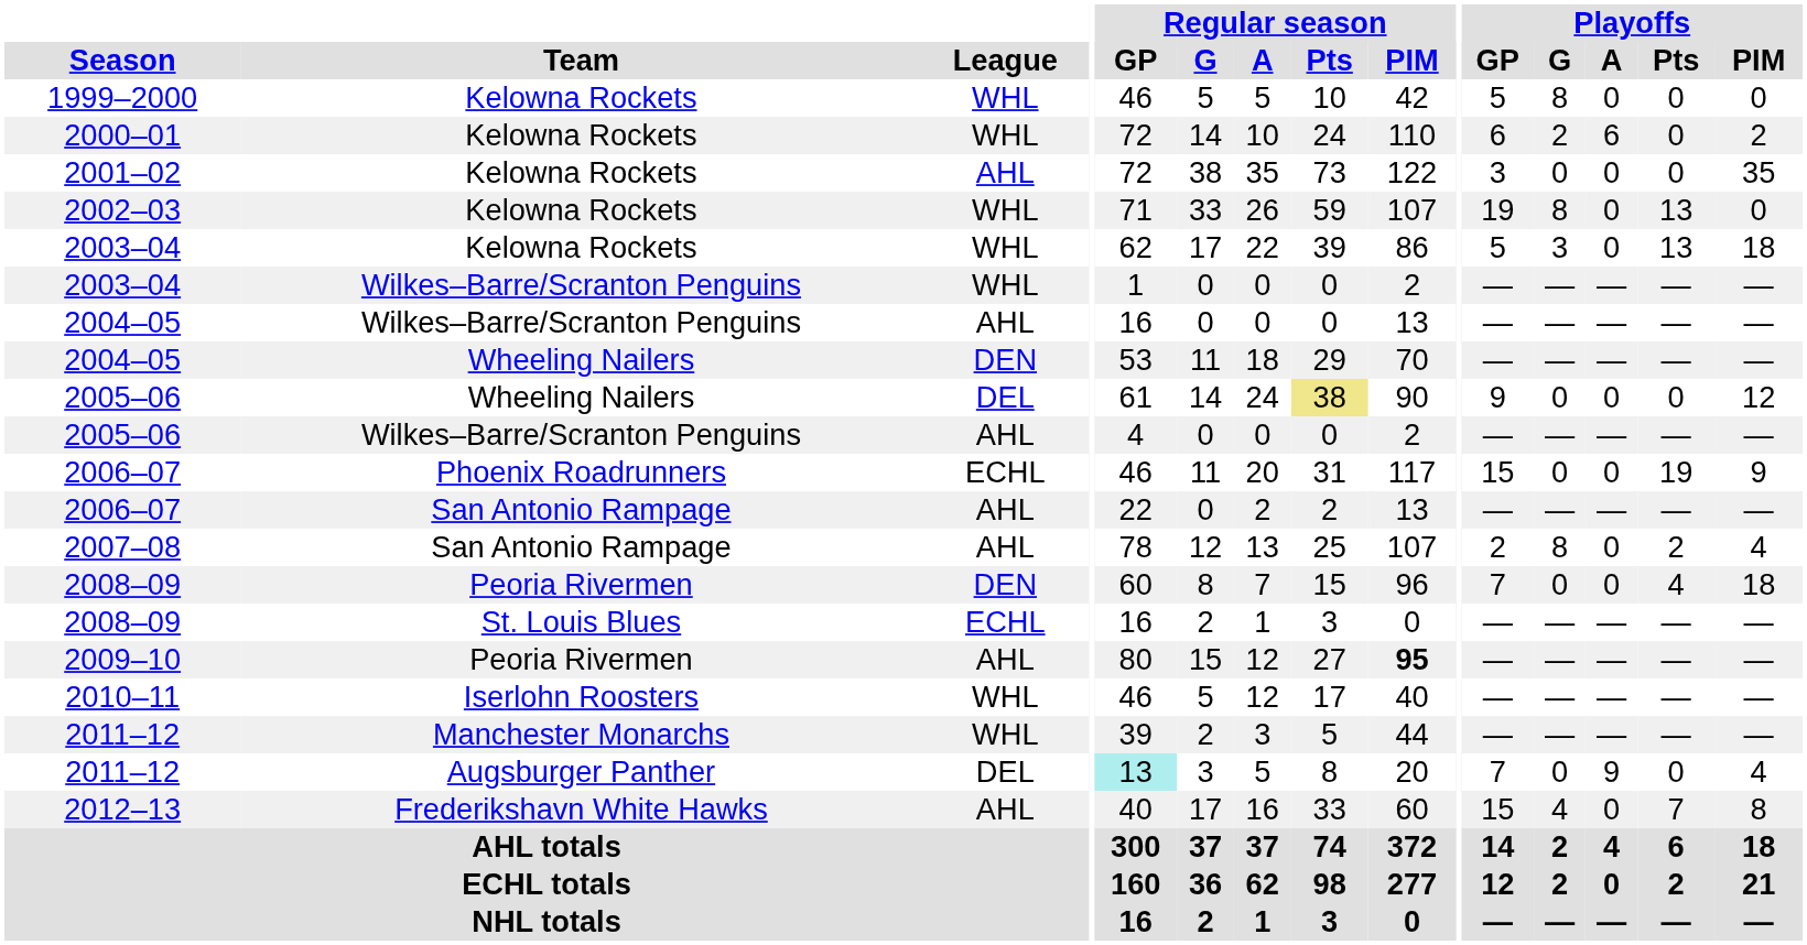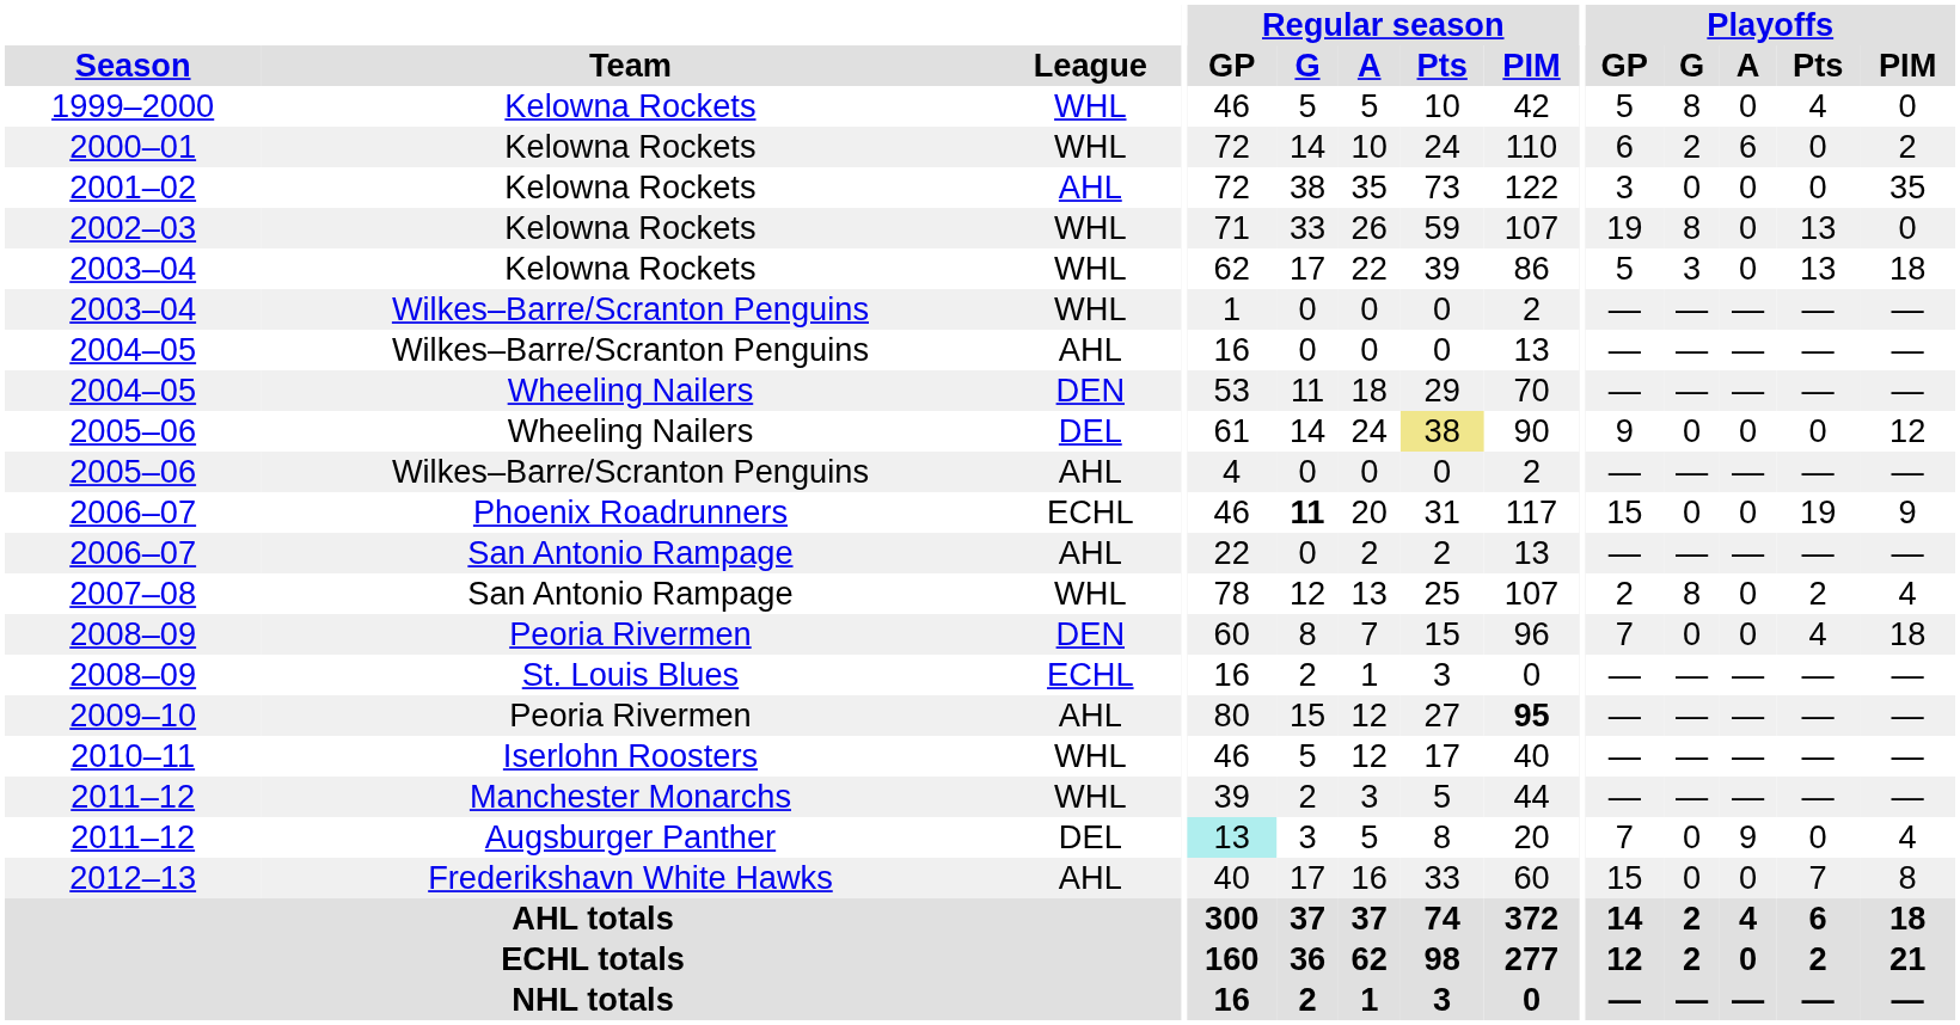 <table border="0" cellpadding="1" cellspacing="0" style="text-align:center; width:60em">
 <tr bgcolor="#e0e0e0">
 <th colspan="3" bgcolor="#ffffff"></th>
 <th rowspan="99" bgcolor="#ffffff"></th>
 <th colspan="5"><a href='#'>Regular season</a></th>
 <th rowspan="99" bgcolor="#ffffff"></th>
 <th colspan="5"><a href='#'>Playoffs</a></th>
 </tr>
 <tr bgcolor="#e0e0e0">
 <th><a href='#'>Season</a></th>
 <th>Team</th>
 <th>League</th>
 <th>GP</th>
 <th><a href='#'>G</a></th>
 <th><a href='#'>A</a></th>
 <th><a href='#'>Pts</a></th>
 <th><a href='#'>PIM</a></th>
 <th>GP</th>
 <th>G</th>
 <th>A</th>
 <th>Pts</th>
 <th>PIM</th>
 </tr>
 <tr>
 <td><a href='#'>1999–2000</a></td>
 <td><a href='#'>Kelowna Rockets</a></td>
 <td><a href='#'>WHL</a></td>
 <td>46</td>
 <td>5</td>
 <td>5</td>
 <td>10</td>
 <td>42</td>
 <td>5</td>
 <td>8</td>
 <td>0</td>
-<td>0</td>
+<td>4</td>
 <td>0</td>
 </tr>
 <tr bgcolor="#f0f0f0">
 <td><a href='#'>2000–01</a></td>
 <td>Kelowna Rockets</td>
 <td>WHL</td>
 <td>72</td>
 <td>14</td>
 <td>10</td>
 <td>24</td>
 <td>110</td>
 <td>6</td>
 <td>2</td>
 <td>6</td>
 <td>0</td>
 <td>2</td>
 </tr>
 <tr>
 <td><a href='#'>2001–02</a></td>
 <td>Kelowna Rockets</td>
 <td><a href='#'>AHL</a></td>
 <td>72</td>
 <td>38</td>
 <td>35</td>
 <td>73</td>
 <td>122</td>
 <td>3</td>
 <td>0</td>
 <td>0</td>
 <td>0</td>
 <td>35</td>
 </tr>
 <tr bgcolor="#f0f0f0">
 <td><a href='#'>2002–03</a></td>
 <td>Kelowna Rockets</td>
 <td>WHL</td>
 <td>71</td>
 <td>33</td>
 <td>26</td>
 <td>59</td>
 <td>107</td>
 <td>19</td>
 <td>8</td>
 <td>0</td>
 <td>13</td>
 <td>0</td>
 </tr>
 <tr>
 <td><a href='#'>2003–04</a></td>
 <td>Kelowna Rockets</td>
 <td>WHL</td>
 <td>62</td>
 <td>17</td>
 <td>22</td>
 <td>39</td>
 <td>86</td>
 <td>5</td>
 <td>3</td>
 <td>0</td>
 <td>13</td>
 <td>18</td>
 </tr>
 <tr bgcolor="#f0f0f0">
 <td><a href='#'>2003–04</a></td>
 <td><a href='#'>Wilkes–Barre/Scranton Penguins</a></td>
 <td>WHL</td>
 <td>1</td>
 <td>0</td>
 <td>0</td>
 <td>0</td>
 <td>2</td>
 <td>—</td>
 <td>—</td>
 <td>—</td>
 <td>—</td>
 <td>—</td>
 </tr>
 <tr>
 <td><a href='#'>2004–05</a></td>
 <td>Wilkes–Barre/Scranton Penguins</td>
 <td>AHL</td>
 <td>16</td>
 <td>0</td>
 <td>0</td>
 <td>0</td>
 <td>13</td>
 <td>—</td>
 <td>—</td>
 <td>—</td>
 <td>—</td>
 <td>—</td>
 </tr>
 <tr bgcolor="#f0f0f0">
 <td><a href='#'>2004–05</a></td>
 <td><a href='#'>Wheeling Nailers</a></td>
 <td><a href='#'>DEN</a></td>
 <td>53</td>
 <td>11</td>
 <td>18</td>
 <td>29</td>
 <td>70</td>
 <td>—</td>
 <td>—</td>
 <td>—</td>
 <td>—</td>
 <td>—</td>
 </tr>
 <tr>
 <td><a href='#'>2005–06</a></td>
 <td>Wheeling Nailers</td>
 <td><a href='#'>DEL</a></td>
 <td>61</td>
 <td>14</td>
 <td>24</td>
 <td style="background: khaki;">38</td>
 <td>90</td>
 <td>9</td>
 <td>0</td>
 <td>0</td>
 <td>0</td>
 <td>12</td>
 </tr>
 <tr bgcolor="#f0f0f0">
 <td><a href='#'>2005–06</a></td>
 <td>Wilkes–Barre/Scranton Penguins</td>
 <td>AHL</td>
 <td>4</td>
 <td>0</td>
 <td>0</td>
 <td>0</td>
 <td>2</td>
 <td>—</td>
 <td>—</td>
 <td>—</td>
 <td>—</td>
 <td>—</td>
 </tr>
 <tr>
 <td><a href='#'>2006–07</a></td>
 <td><a href='#'>Phoenix Roadrunners</a></td>
 <td>ECHL</td>
 <td>46</td>
-<td>11</td>
+<td><strong>11</strong></td>
 <td>20</td>
 <td>31</td>
 <td>117</td>
 <td>15</td>
 <td>0</td>
 <td>0</td>
 <td>19</td>
 <td>9</td>
 </tr>
 <tr bgcolor="#f0f0f0">
 <td><a href='#'>2006–07</a></td>
 <td><a href='#'>San Antonio Rampage</a></td>
 <td>AHL</td>
 <td>22</td>
 <td>0</td>
 <td>2</td>
 <td>2</td>
 <td>13</td>
 <td>—</td>
 <td>—</td>
 <td>—</td>
 <td>—</td>
 <td>—</td>
 </tr>
 <tr>
 <td><a href='#'>2007–08</a></td>
 <td>San Antonio Rampage</td>
-<td>AHL</td>
+<td>WHL</td>
 <td>78</td>
 <td>12</td>
 <td>13</td>
 <td>25</td>
 <td>107</td>
 <td>2</td>
 <td>8</td>
 <td>0</td>
 <td>2</td>
 <td>4</td>
 </tr>
 <tr bgcolor="#f0f0f0">
 <td><a href='#'>2008–09</a></td>
 <td><a href='#'>Peoria Rivermen</a></td>
 <td><a href='#'>DEN</a></td>
 <td>60</td>
 <td>8</td>
 <td>7</td>
 <td>15</td>
 <td>96</td>
 <td>7</td>
 <td>0</td>
 <td>0</td>
 <td>4</td>
 <td>18</td>
 </tr>
 <tr>
 <td><a href='#'>2008–09</a></td>
 <td><a href='#'>St. Louis Blues</a></td>
 <td><a href='#'>ECHL</a></td>
 <td>16</td>
 <td>2</td>
 <td>1</td>
 <td>3</td>
 <td>0</td>
 <td>—</td>
 <td>—</td>
 <td>—</td>
 <td>—</td>
 <td>—</td>
 </tr>
 <tr bgcolor="#f0f0f0">
 <td><a href='#'>2009–10</a></td>
 <td>Peoria Rivermen</td>
 <td>AHL</td>
 <td>80</td>
 <td>15</td>
 <td>12</td>
 <td>27</td>
 <td><strong>95</strong></td>
 <td>—</td>
 <td>—</td>
 <td>—</td>
 <td>—</td>
 <td>—</td>
 </tr>
 <tr>
 <td><a href='#'>2010–11</a></td>
 <td><a href='#'>Iserlohn Roosters</a></td>
 <td>WHL</td>
 <td>46</td>
 <td>5</td>
 <td>12</td>
 <td>17</td>
 <td>40</td>
 <td>—</td>
 <td>—</td>
 <td>—</td>
 <td>—</td>
 <td>—</td>
 </tr>
 <tr bgcolor="#f0f0f0">
 <td><a href='#'>2011–12</a></td>
 <td><a href='#'>Manchester Monarchs</a></td>
 <td>WHL</td>
 <td>39</td>
 <td>2</td>
 <td>3</td>
 <td>5</td>
 <td>44</td>
 <td>—</td>
 <td>—</td>
 <td>—</td>
 <td>—</td>
 <td>—</td>
 </tr>
 <tr>
 <td><a href='#'>2011–12</a></td>
 <td><a href='#'>Augsburger Panther</a></td>
 <td>DEL</td>
 <td style="background: paleturquoise;">13</td>
 <td>3</td>
 <td>5</td>
 <td>8</td>
 <td>20</td>
 <td>7</td>
 <td>0</td>
 <td>9</td>
 <td>0</td>
 <td>4</td>
 </tr>
 <tr bgcolor="#f0f0f0">
 <td><a href='#'>2012–13</a></td>
 <td><a href='#'>Frederikshavn White Hawks</a></td>
 <td>AHL</td>
 <td>40</td>
 <td>17</td>
 <td>16</td>
 <td>33</td>
 <td>60</td>
 <td>15</td>
-<td>4</td>
+<td>0</td>
 <td>0</td>
 <td>7</td>
 <td>8</td>
 </tr>
 <tr style="background:#e0e0e0;">
 <th colspan="3">AHL totals</th>
 <th>300</th>
 <th>37</th>
 <th>37</th>
 <th>74</th>
 <th>372</th>
 <th>14</th>
 <th>2</th>
 <th>4</th>
 <th>6</th>
 <th>18</th>
 </tr>
 <tr style="background:#e0e0e0;">
 <th colspan="3">ECHL totals</th>
 <th>160</th>
 <th>36</th>
 <th>62</th>
 <th>98</th>
 <th>277</th>
 <th>12</th>
 <th>2</th>
 <th>0</th>
 <th>2</th>
 <th>21</th>
 </tr>
 <tr style="background:#e0e0e0;">
 <th colspan="3">NHL totals</th>
 <th>16</th>
 <th>2</th>
 <th>1</th>
 <th>3</th>
 <th>0</th>
 <th>—</th>
 <th>—</th>
 <th>—</th>
 <th>—</th>
 <th>—</th>
 </tr>
 </table>
